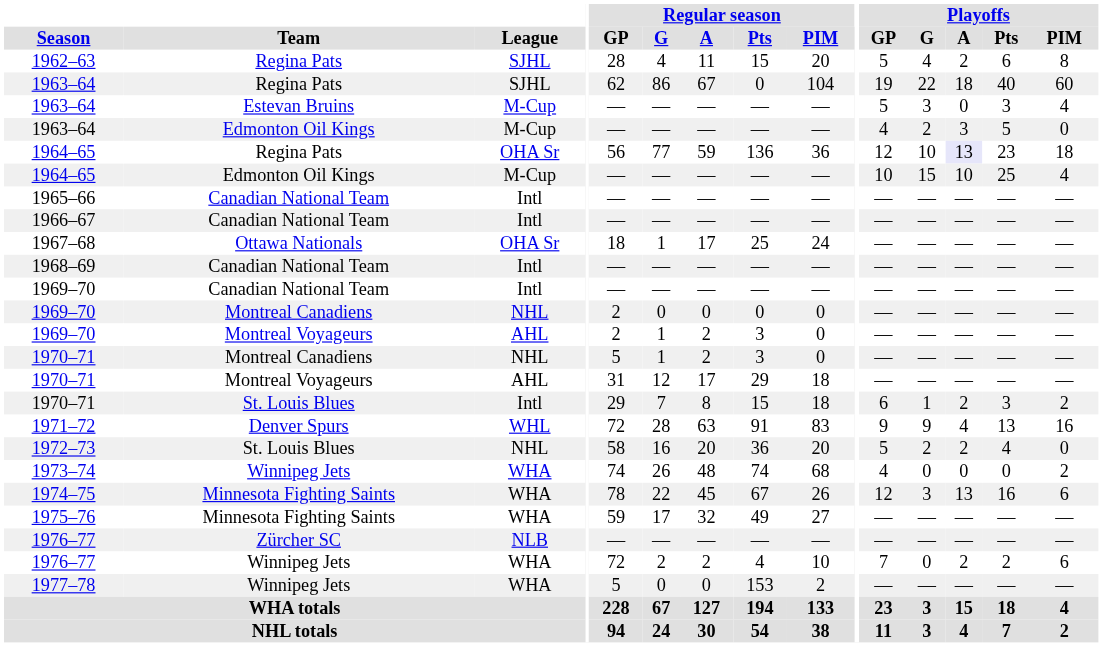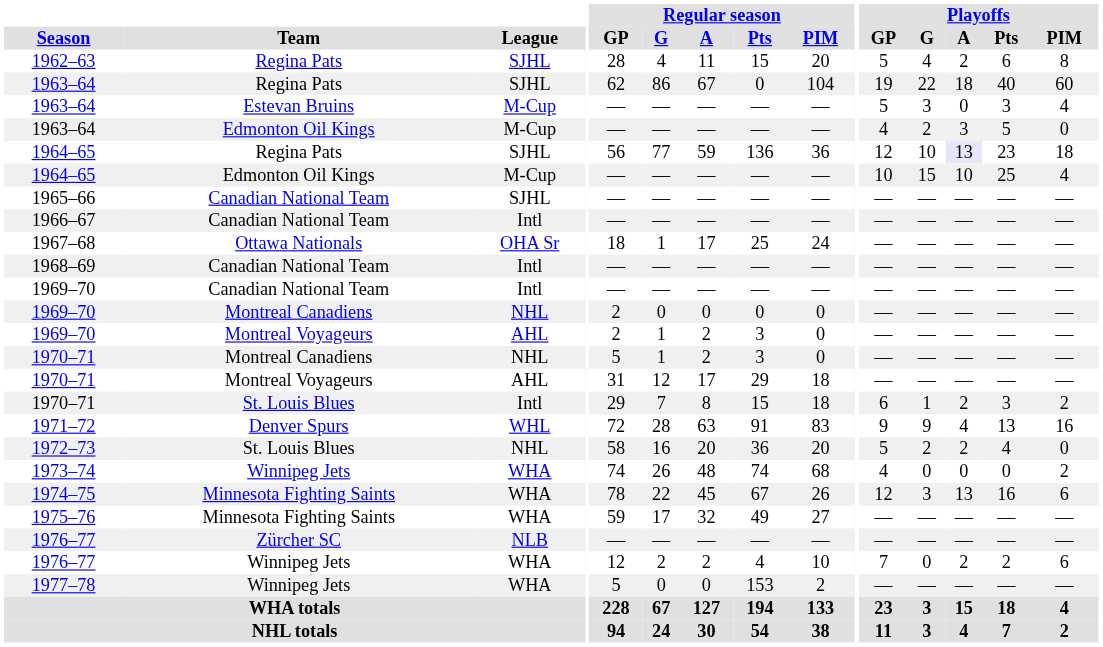 <table border="0" cellpadding="1" cellspacing="0" style="text-align:center; width:60em">
 <tr bgcolor="#e0e0e0">
 <th colspan="3" bgcolor="#ffffff"></th>
 <th rowspan="100" bgcolor="#ffffff"></th>
 <th colspan="5"><a href='#'>Regular season</a></th>
 <th rowspan="100" bgcolor="#ffffff"></th>
 <th colspan="5"><a href='#'>Playoffs</a></th>
 </tr>
 <tr bgcolor="#e0e0e0">
 <th><a href='#'>Season</a></th>
 <th>Team</th>
 <th>League</th>
 <th>GP</th>
 <th><a href='#'>G</a></th>
 <th><a href='#'>A</a></th>
 <th><a href='#'>Pts</a></th>
 <th><a href='#'>PIM</a></th>
 <th>GP</th>
 <th>G</th>
 <th>A</th>
 <th>Pts</th>
 <th>PIM</th>
 </tr>
 <tr>
 <td><a href='#'>1962–63</a></td>
 <td><a href='#'>Regina Pats</a></td>
 <td><a href='#'>SJHL</a></td>
 <td>28</td>
 <td>4</td>
 <td>11</td>
 <td>15</td>
 <td>20</td>
 <td>5</td>
 <td>4</td>
 <td>2</td>
 <td>6</td>
 <td>8</td>
 </tr>
 <tr bgcolor="#f0f0f0">
 <td><a href='#'>1963–64</a></td>
 <td>Regina Pats</td>
 <td>SJHL</td>
 <td>62</td>
 <td>86</td>
 <td>67</td>
 <td>0</td>
 <td>104</td>
 <td>19</td>
 <td>22</td>
 <td>18</td>
 <td>40</td>
 <td>60</td>
 </tr>
 <tr>
 <td><a href='#'>1963–64</a></td>
 <td><a href='#'>Estevan Bruins</a></td>
 <td><a href='#'>M-Cup</a></td>
 <td>—</td>
 <td>—</td>
 <td>—</td>
 <td>—</td>
 <td>—</td>
 <td>5</td>
 <td>3</td>
 <td>0</td>
 <td>3</td>
 <td>4</td>
 </tr>
 <tr bgcolor="#f0f0f0">
 <td>1963–64</td>
 <td><a href='#'>Edmonton Oil Kings</a></td>
 <td>M-Cup</td>
 <td>—</td>
 <td>—</td>
 <td>—</td>
 <td>—</td>
 <td>—</td>
 <td>4</td>
 <td>2</td>
 <td>3</td>
 <td>5</td>
 <td>0</td>
 </tr>
 <tr>
 <td><a href='#'>1964–65</a></td>
 <td>Regina Pats</td>
-<td><a href='#'>OHA Sr</a></td>
+<td>SJHL</td>
 <td>56</td>
 <td>77</td>
 <td>59</td>
 <td>136</td>
 <td>36</td>
 <td>12</td>
 <td>10</td>
 <td style="background: lavender;">13</td>
 <td>23</td>
 <td>18</td>
 </tr>
 <tr bgcolor="#f0f0f0">
 <td><a href='#'>1964–65</a></td>
 <td>Edmonton Oil Kings</td>
 <td>M-Cup</td>
 <td>—</td>
 <td>—</td>
 <td>—</td>
 <td>—</td>
 <td>—</td>
 <td>10</td>
 <td>15</td>
 <td>10</td>
 <td>25</td>
 <td>4</td>
 </tr>
 <tr>
 <td>1965–66</td>
 <td><a href='#'>Canadian National Team</a></td>
-<td>Intl</td>
+<td>SJHL</td>
 <td>—</td>
 <td>—</td>
 <td>—</td>
 <td>—</td>
 <td>—</td>
 <td>—</td>
 <td>—</td>
 <td>—</td>
 <td>—</td>
 <td>—</td>
 </tr>
 <tr bgcolor="#f0f0f0">
 <td>1966–67</td>
 <td>Canadian National Team</td>
 <td>Intl</td>
 <td>—</td>
 <td>—</td>
 <td>—</td>
 <td>—</td>
 <td>—</td>
 <td>—</td>
 <td>—</td>
 <td>—</td>
 <td>—</td>
 <td>—</td>
 </tr>
 <tr>
 <td>1967–68</td>
 <td><a href='#'>Ottawa Nationals</a></td>
 <td><a href='#'>OHA Sr</a></td>
 <td>18</td>
 <td>1</td>
 <td>17</td>
 <td>25</td>
 <td>24</td>
 <td>—</td>
 <td>—</td>
 <td>—</td>
 <td>—</td>
 <td>—</td>
 </tr>
 <tr bgcolor="#f0f0f0">
 <td>1968–69</td>
 <td>Canadian National Team</td>
 <td>Intl</td>
 <td>—</td>
 <td>—</td>
 <td>—</td>
 <td>—</td>
 <td>—</td>
 <td>—</td>
 <td>—</td>
 <td>—</td>
 <td>—</td>
 <td>—</td>
 </tr>
 <tr>
 <td>1969–70</td>
 <td>Canadian National Team</td>
 <td>Intl</td>
 <td>—</td>
 <td>—</td>
 <td>—</td>
 <td>—</td>
 <td>—</td>
 <td>—</td>
 <td>—</td>
 <td>—</td>
 <td>—</td>
 <td>—</td>
 </tr>
 <tr bgcolor="#f0f0f0">
 <td><a href='#'>1969–70</a></td>
 <td><a href='#'>Montreal Canadiens</a></td>
 <td><a href='#'>NHL</a></td>
 <td>2</td>
 <td>0</td>
 <td>0</td>
 <td>0</td>
 <td>0</td>
 <td>—</td>
 <td>—</td>
 <td>—</td>
 <td>—</td>
 <td>—</td>
 </tr>
 <tr>
 <td><a href='#'>1969–70</a></td>
 <td><a href='#'>Montreal Voyageurs</a></td>
 <td><a href='#'>AHL</a></td>
 <td>2</td>
 <td>1</td>
 <td>2</td>
 <td>3</td>
 <td>0</td>
 <td>—</td>
 <td>—</td>
 <td>—</td>
 <td>—</td>
 <td>—</td>
 </tr>
 <tr bgcolor="#f0f0f0">
 <td><a href='#'>1970–71</a></td>
 <td>Montreal Canadiens</td>
 <td>NHL</td>
 <td>5</td>
 <td>1</td>
 <td>2</td>
 <td>3</td>
 <td>0</td>
 <td>—</td>
 <td>—</td>
 <td>—</td>
 <td>—</td>
 <td>—</td>
 </tr>
 <tr>
 <td><a href='#'>1970–71</a></td>
 <td>Montreal Voyageurs</td>
 <td>AHL</td>
 <td>31</td>
 <td>12</td>
 <td>17</td>
 <td>29</td>
 <td>18</td>
 <td>—</td>
 <td>—</td>
 <td>—</td>
 <td>—</td>
 <td>—</td>
 </tr>
 <tr bgcolor="#f0f0f0">
 <td>1970–71</td>
 <td><a href='#'>St. Louis Blues</a></td>
 <td>Intl</td>
 <td>29</td>
 <td>7</td>
 <td>8</td>
 <td>15</td>
 <td>18</td>
 <td>6</td>
 <td>1</td>
 <td>2</td>
 <td>3</td>
 <td>2</td>
 </tr>
 <tr>
 <td><a href='#'>1971–72</a></td>
 <td><a href='#'>Denver Spurs</a></td>
 <td><a href='#'>WHL</a></td>
 <td>72</td>
 <td>28</td>
 <td>63</td>
 <td>91</td>
 <td>83</td>
 <td>9</td>
 <td>9</td>
 <td>4</td>
 <td>13</td>
 <td>16</td>
 </tr>
 <tr bgcolor="#f0f0f0">
 <td><a href='#'>1972–73</a></td>
 <td>St. Louis Blues</td>
 <td>NHL</td>
 <td>58</td>
 <td>16</td>
 <td>20</td>
 <td>36</td>
 <td>20</td>
 <td>5</td>
 <td>2</td>
 <td>2</td>
 <td>4</td>
 <td>0</td>
 </tr>
 <tr>
 <td><a href='#'>1973–74</a></td>
 <td><a href='#'>Winnipeg Jets</a></td>
 <td><a href='#'>WHA</a></td>
 <td>74</td>
 <td>26</td>
 <td>48</td>
 <td>74</td>
 <td>68</td>
 <td>4</td>
 <td>0</td>
 <td>0</td>
 <td>0</td>
 <td>2</td>
 </tr>
 <tr bgcolor="#f0f0f0">
 <td><a href='#'>1974–75</a></td>
 <td><a href='#'>Minnesota Fighting Saints</a></td>
 <td>WHA</td>
 <td>78</td>
 <td>22</td>
 <td>45</td>
 <td>67</td>
 <td>26</td>
 <td>12</td>
 <td>3</td>
 <td>13</td>
 <td>16</td>
 <td>6</td>
 </tr>
 <tr>
 <td><a href='#'>1975–76</a></td>
 <td>Minnesota Fighting Saints</td>
 <td>WHA</td>
 <td>59</td>
 <td>17</td>
 <td>32</td>
 <td>49</td>
 <td>27</td>
 <td>—</td>
 <td>—</td>
 <td>—</td>
 <td>—</td>
 <td>—</td>
 </tr>
 <tr bgcolor="#f0f0f0">
 <td><a href='#'>1976–77</a></td>
 <td><a href='#'>Zürcher SC</a></td>
 <td><a href='#'>NLB</a></td>
 <td>—</td>
 <td>—</td>
 <td>—</td>
 <td>—</td>
 <td>—</td>
 <td>—</td>
 <td>—</td>
 <td>—</td>
 <td>—</td>
 <td>—</td>
 </tr>
 <tr>
 <td><a href='#'>1976–77</a></td>
 <td>Winnipeg Jets</td>
 <td>WHA</td>
-<td>72</td>
+<td>12</td>
 <td>2</td>
 <td>2</td>
 <td>4</td>
 <td>10</td>
 <td>7</td>
 <td>0</td>
 <td>2</td>
 <td>2</td>
 <td>6</td>
 </tr>
 <tr bgcolor="#f0f0f0">
 <td><a href='#'>1977–78</a></td>
 <td>Winnipeg Jets</td>
 <td>WHA</td>
 <td>5</td>
 <td>0</td>
 <td>0</td>
 <td>153</td>
 <td>2</td>
 <td>—</td>
 <td>—</td>
 <td>—</td>
 <td>—</td>
 <td>—</td>
 </tr>
 <tr bgcolor="#e0e0e0">
 <th colspan="3">WHA totals</th>
 <th>228</th>
 <th>67</th>
 <th>127</th>
 <th>194</th>
 <th>133</th>
 <th>23</th>
 <th>3</th>
 <th>15</th>
 <th>18</th>
 <th>4</th>
 </tr>
 <tr bgcolor="#e0e0e0">
 <th colspan="3">NHL totals</th>
 <th>94</th>
 <th>24</th>
 <th>30</th>
 <th>54</th>
 <th>38</th>
 <th>11</th>
 <th>3</th>
 <th>4</th>
 <th>7</th>
 <th>2</th>
 </tr>
 </table>
